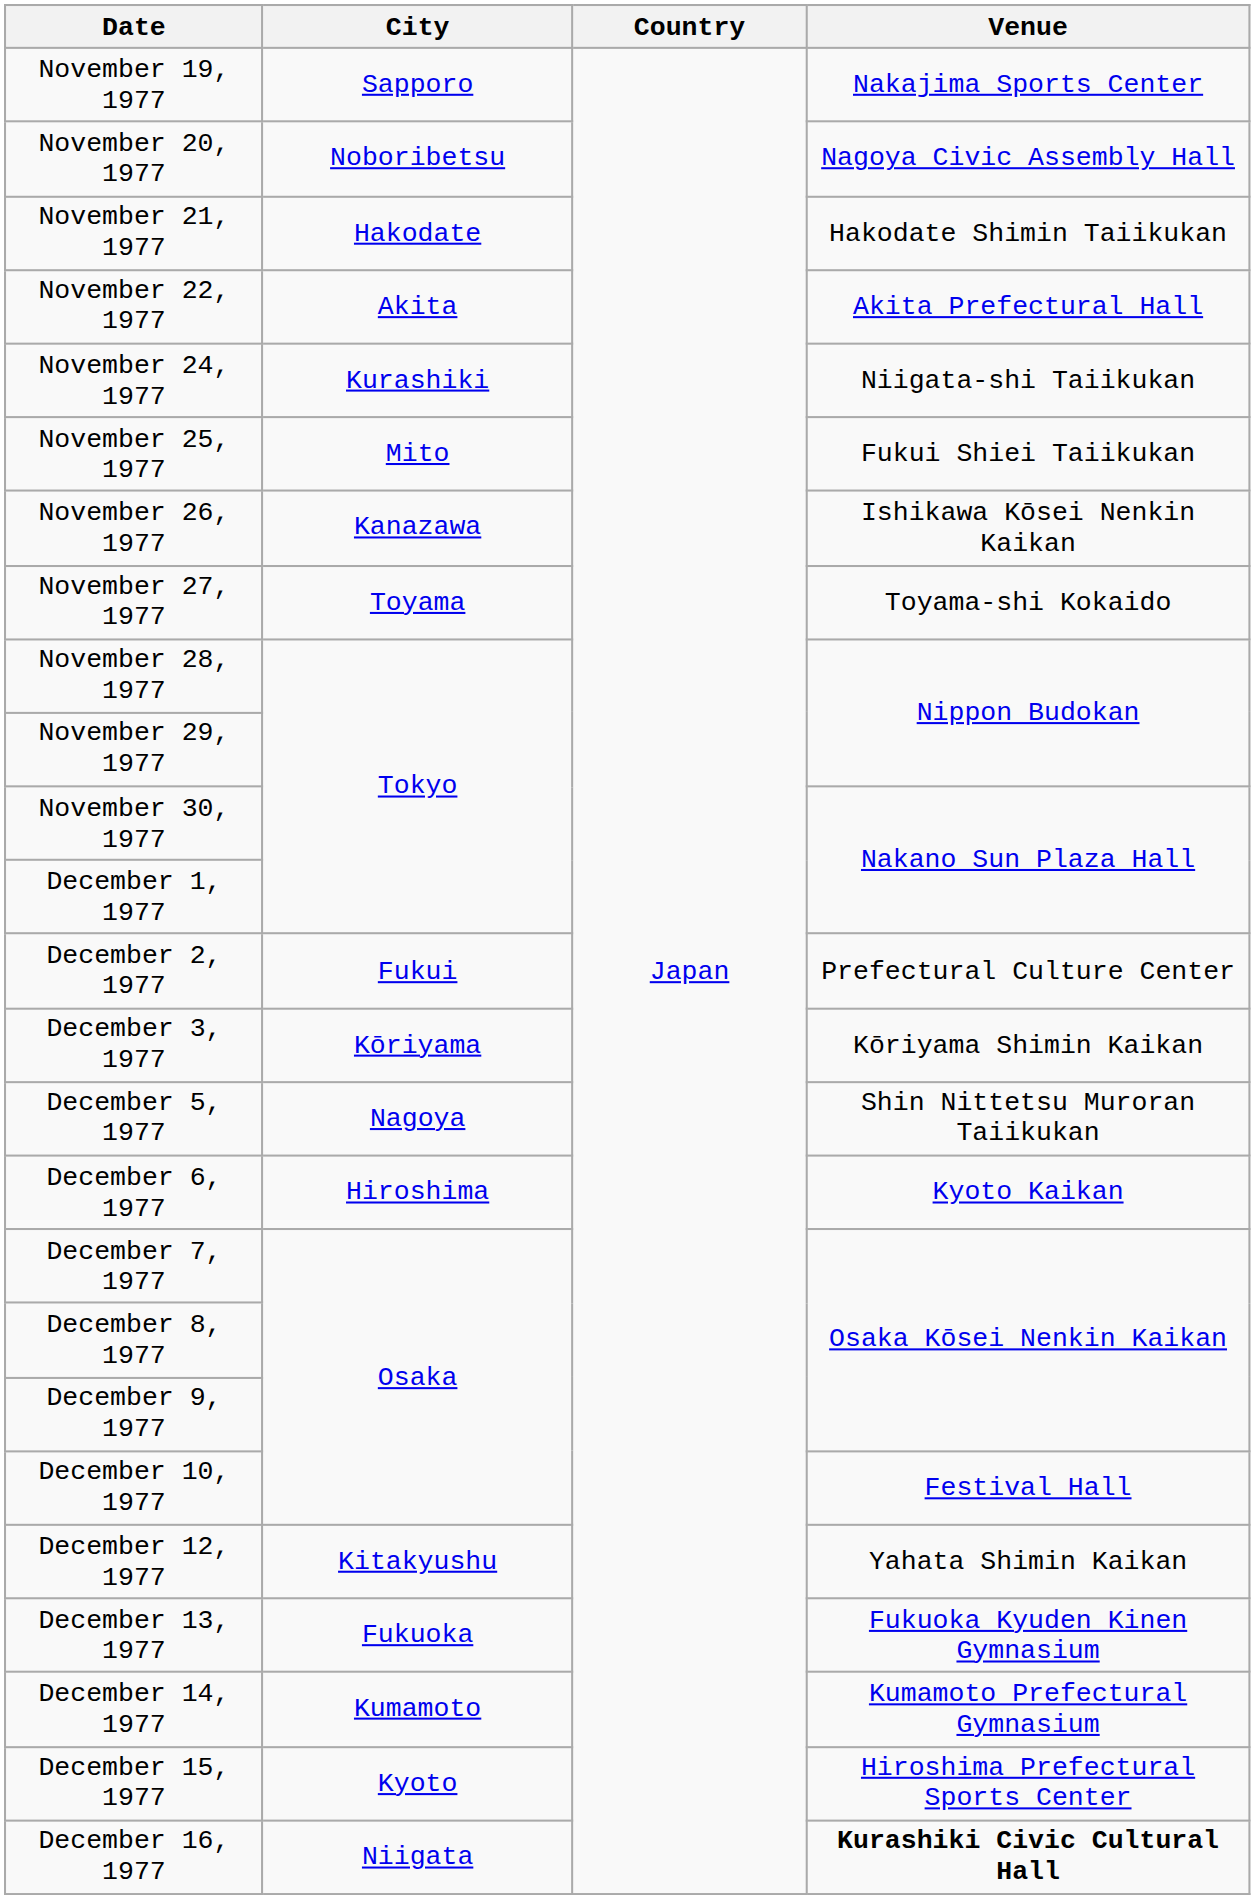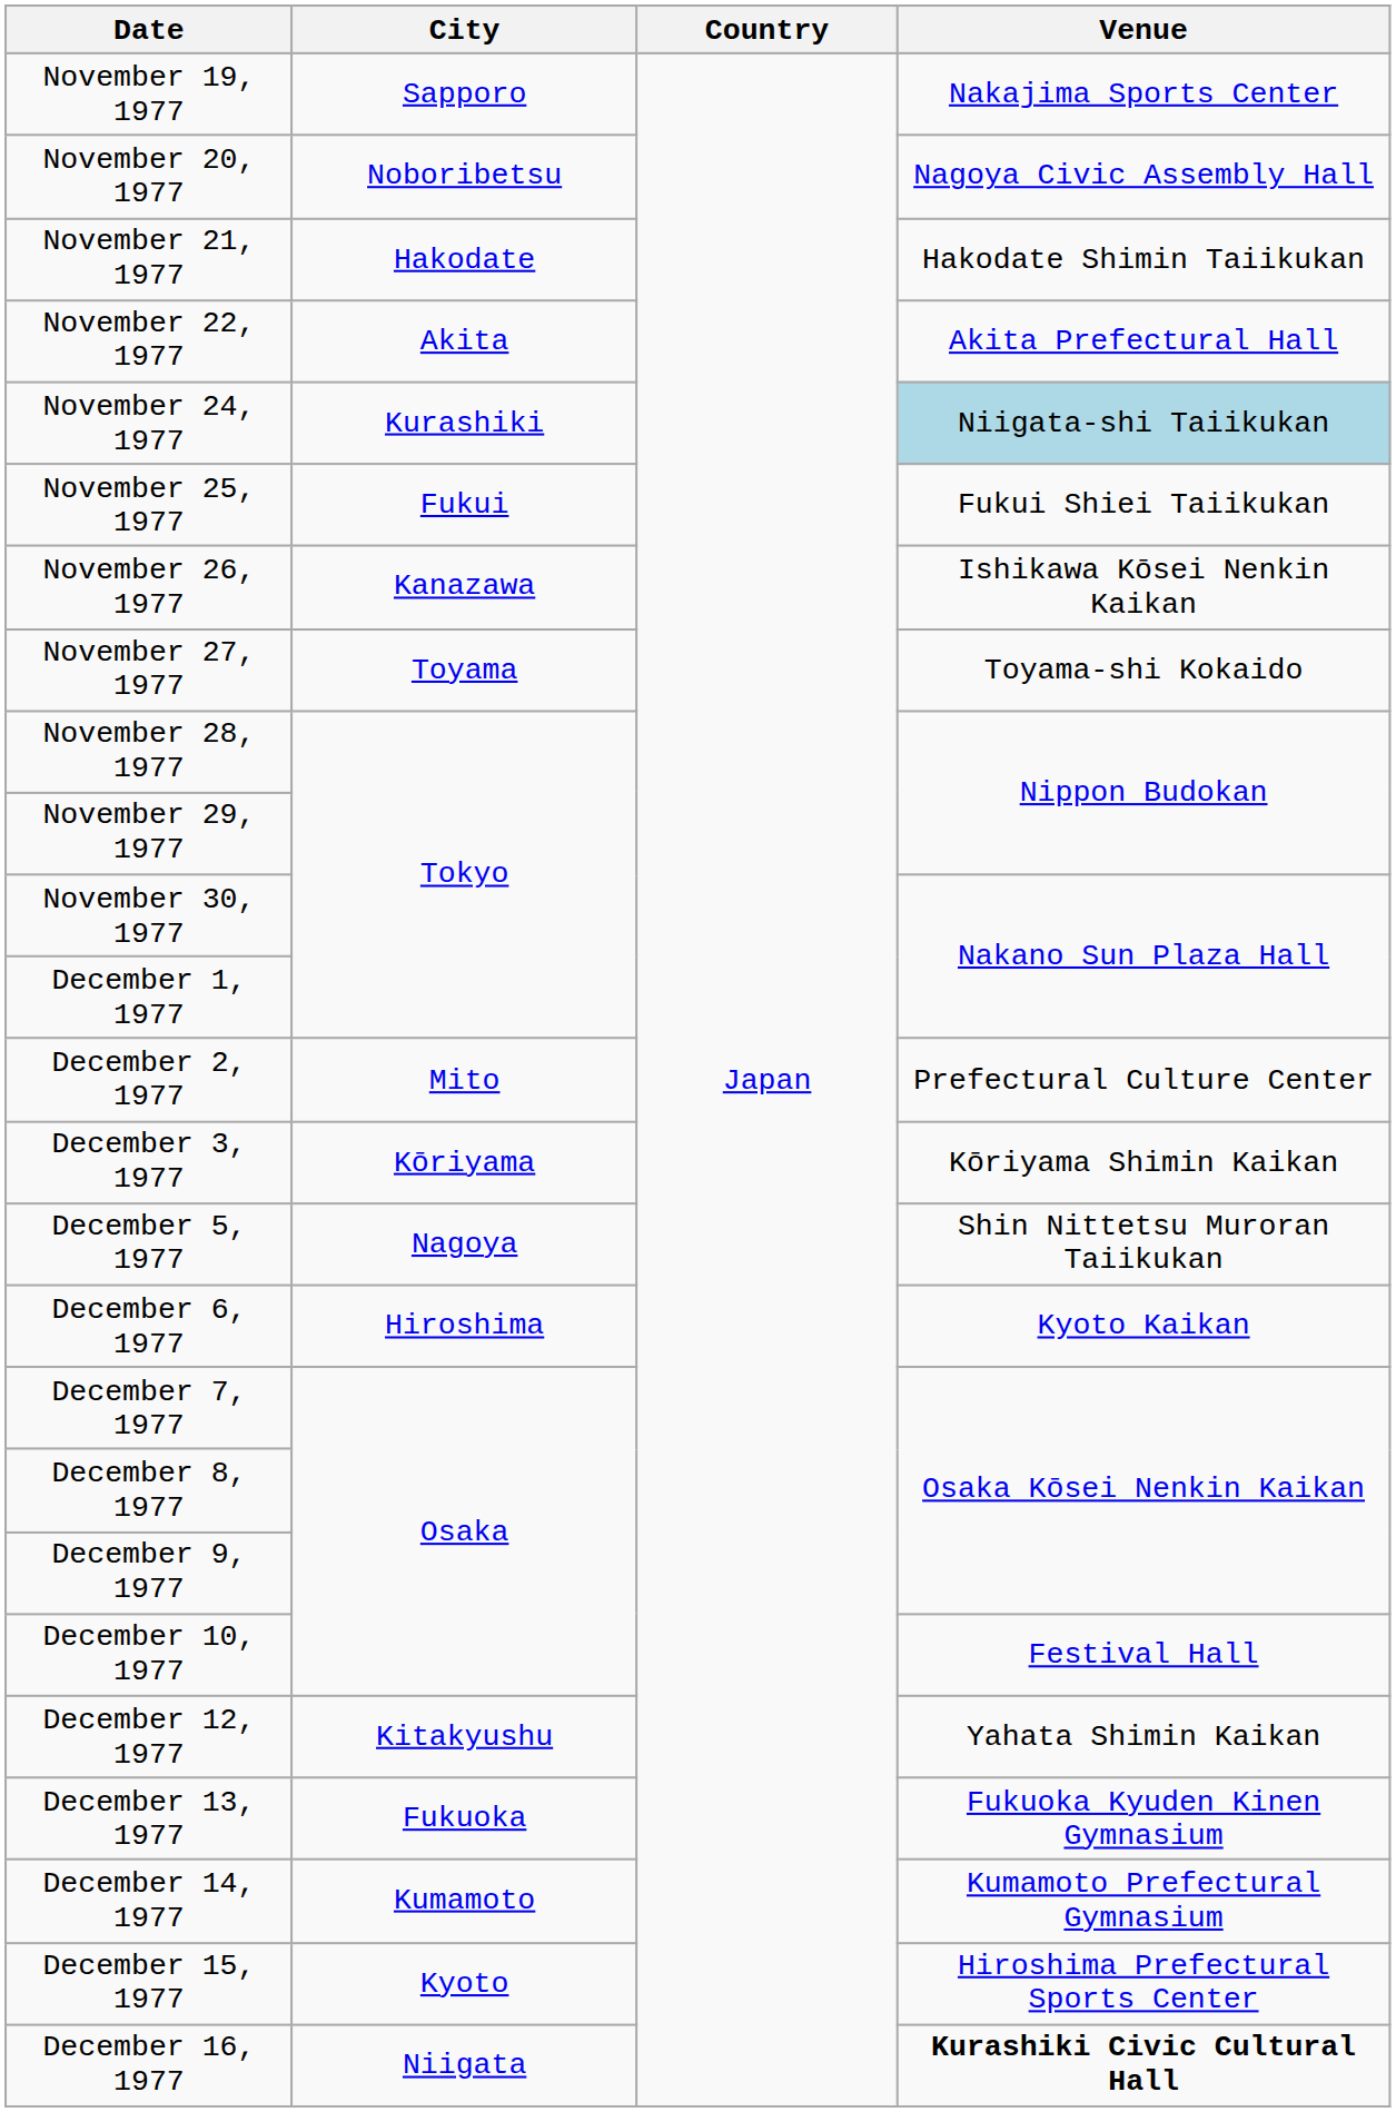 <table class="wikitable sortable plainrowheaders" style="text-align:center;">
 <tr>
 <th scope="col" style="width:11em;">Date</th>
 <th scope="col" style="width:13em;">City</th>
 <th scope="col" style="width:10em;">Country</th>
 <th scope="col" style="width:20em;">Venue</th>
 </tr>
 <tr>
 <td>November 19, 1977</td>
 <td><a href='#'>Sapporo</a></td>
 <td rowspan="25"><a href='#'>Japan</a></td>
 <td><a href='#'>Nakajima Sports Center</a></td>
 </tr>
 <tr>
 <td>November 20, 1977</td>
 <td><a href='#'>Noboribetsu</a></td>
 <td><a href='#'>Nagoya Civic Assembly Hall</a></td>
 </tr>
 <tr>
 <td>November 21, 1977</td>
 <td><a href='#'>Hakodate</a></td>
 <td>Hakodate Shimin Taiikukan</td>
 </tr>
 <tr>
 <td>November 22, 1977</td>
 <td><a href='#'>Akita</a></td>
 <td><a href='#'>Akita Prefectural Hall</a></td>
 </tr>
 <tr>
 <td>November 24, 1977</td>
 <td><a href='#'>Kurashiki</a></td>
-<td>Niigata-shi Taiikukan</td>
+<td style="background: lightblue;">Niigata-shi Taiikukan</td>
 </tr>
 <tr>
 <td>November 25, 1977</td>
-<td><a href='#'>Mito</a></td>
+<td><a href='#'>Fukui</a></td>
 <td>Fukui Shiei Taiikukan</td>
 </tr>
 <tr>
 <td>November 26, 1977</td>
 <td><a href='#'>Kanazawa</a></td>
 <td>Ishikawa Kōsei Nenkin Kaikan</td>
 </tr>
 <tr>
 <td>November 27, 1977</td>
 <td><a href='#'>Toyama</a></td>
 <td>Toyama-shi Kokaido</td>
 </tr>
 <tr>
 <td>November 28, 1977</td>
 <td rowspan="4"><a href='#'>Tokyo</a></td>
 <td rowspan="2"><a href='#'>Nippon Budokan</a></td>
 </tr>
 <tr>
 <td>November 29, 1977</td>
 </tr>
 <tr>
 <td>November 30, 1977</td>
 <td rowspan="2"><a href='#'>Nakano Sun Plaza Hall</a></td>
 </tr>
 <tr>
 <td>December 1, 1977</td>
 </tr>
 <tr>
 <td>December 2, 1977</td>
-<td><a href='#'>Fukui</a></td>
+<td><a href='#'>Mito</a></td>
 <td>Prefectural Culture Center</td>
 </tr>
 <tr>
 <td>December 3, 1977</td>
 <td><a href='#'>Kōriyama</a></td>
 <td>Kōriyama Shimin Kaikan</td>
 </tr>
 <tr>
 <td>December 5, 1977</td>
 <td><a href='#'>Nagoya</a></td>
 <td>Shin Nittetsu Muroran Taiikukan</td>
 </tr>
 <tr>
 <td>December 6, 1977</td>
 <td><a href='#'>Hiroshima</a></td>
 <td><a href='#'>Kyoto Kaikan</a></td>
 </tr>
 <tr>
 <td>December 7, 1977</td>
 <td rowspan="4"><a href='#'>Osaka</a></td>
 <td rowspan="3"><a href='#'>Osaka Kōsei Nenkin Kaikan</a></td>
 </tr>
 <tr>
 <td>December 8, 1977</td>
 </tr>
 <tr>
 <td>December 9, 1977</td>
 </tr>
 <tr>
 <td>December 10, 1977</td>
 <td><a href='#'>Festival Hall</a></td>
 </tr>
 <tr>
 <td>December 12, 1977</td>
 <td><a href='#'>Kitakyushu</a></td>
 <td>Yahata Shimin Kaikan</td>
 </tr>
 <tr>
 <td>December 13, 1977</td>
 <td><a href='#'>Fukuoka</a></td>
 <td><a href='#'>Fukuoka Kyuden Kinen Gymnasium</a></td>
 </tr>
 <tr>
 <td>December 14, 1977</td>
 <td><a href='#'>Kumamoto</a></td>
 <td><a href='#'>Kumamoto Prefectural Gymnasium</a></td>
 </tr>
 <tr>
 <td>December 15, 1977</td>
 <td><a href='#'>Kyoto</a></td>
 <td><a href='#'>Hiroshima Prefectural Sports Center</a></td>
 </tr>
 <tr>
 <td>December 16, 1977</td>
 <td><a href='#'>Niigata</a></td>
 <td><strong>Kurashiki Civic Cultural Hall</strong></td>
 </tr>
 </table>
